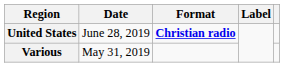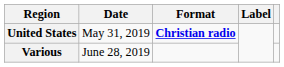 <table class="wikitable plainrowheaders">
 <tr>
 <th scope="col">Region</th>
 <th scope="col">Date</th>
 <th scope="col">Format</th>
 <th scope="col">Label</th>
 <th scope="col"></th>
 </tr>
 <tr>
 <th scope="row">United States</th>
-<td>June 28, 2019</td>
+<td>May 31, 2019</td>
 <td><strong><a href='#'>Christian radio</a></strong></td>
 <td rowspan="2"></td>
 <td></td>
 </tr>
 <tr>
 <th scope="row">Various</th>
-<td>May 31, 2019</td>
+<td>June 28, 2019</td>
 <td></td>
 <td></td>
 </tr>
 </table>
